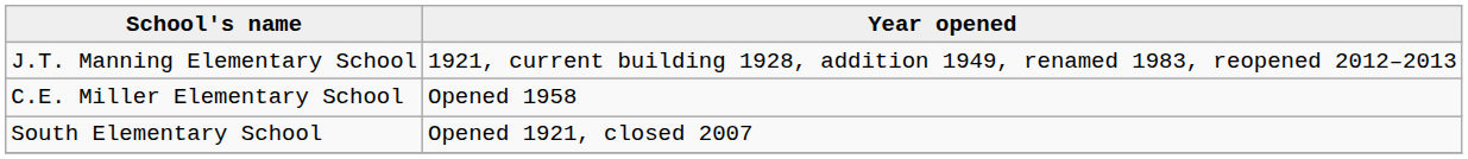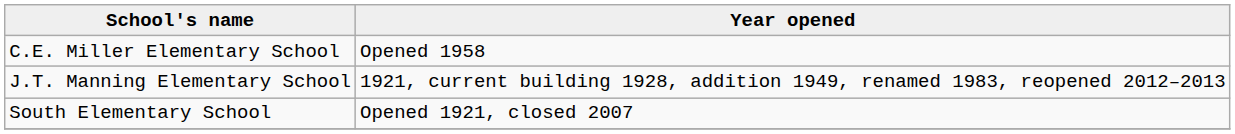 <table class="wikitable">
 <tr>
 <th style="background:#efefef;">School's name</th>
 <th style="background:#efefef;">Year opened</th>
 </tr>
 <tr>
+<td>C.E. Miller Elementary School</td>
+<td>Opened 1958</td>
+</tr>
+<tr>
 <td>J.T. Manning Elementary School</td>
 <td>1921, current building 1928, addition 1949, renamed 1983, reopened 2012–2013</td>
-</tr>
-<tr>
-<td>C.E. Miller Elementary School</td>
-<td>Opened 1958</td>
 </tr>
 <tr>
 <td>South Elementary School</td>
 <td>Opened 1921, closed 2007</td>
 </tr>
 <tr>
 </tr>
 </table>
